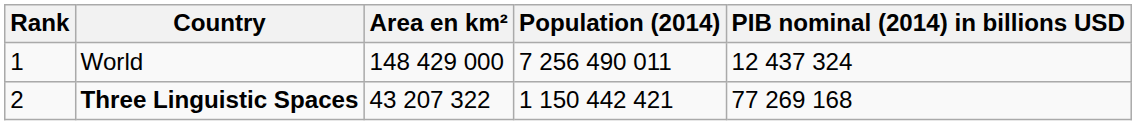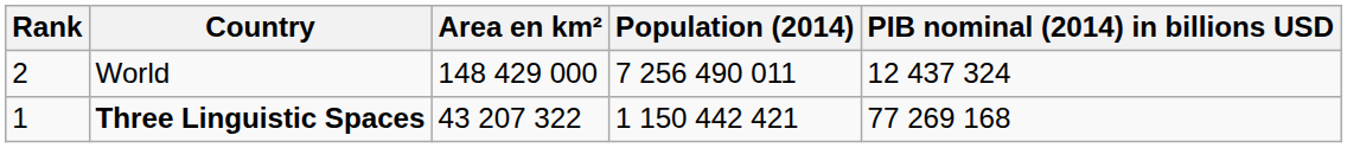 <table class="wikitable sortable">
 <tr>
 <th data-sort-type="number">Rank</th>
 <th data-sort-type="text">Country</th>
 <th data-sort-type="number">Area en km² </th>
 <th data-sort-type="number">Population (2014) </th>
 <th data-sort-type="number">PIB nominal (2014) in billions USD </th>
 </tr>
 <tr>
-<td>1</td>
+<td>2</td>
 <td>World</td>
 <td>148 429 000</td>
 <td>7 256 490 011</td>
 <td>12 437 324</td>
 </tr>
 <tr>
-<td>2</td>
+<td>1</td>
 <td><strong>Three Linguistic Spaces</strong></td>
 <td>43 207 322</td>
 <td>1 150 442 421</td>
 <td>77 269 168</td>
 </tr>
 </table>
